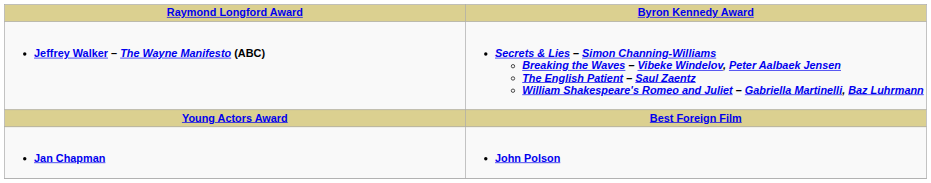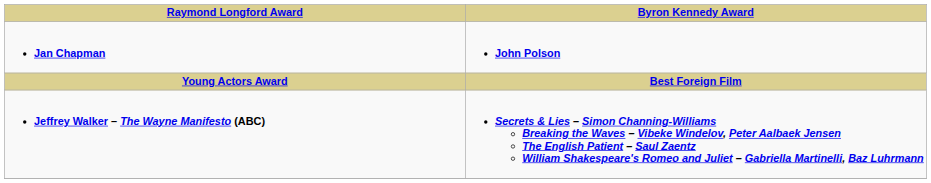 <table class=wikitable style="width="100%">
 <tr>
 <th style="background:#DBD090;" ! width="50%"><a href='#'>Raymond Longford Award</a></th>
 <th style="background:#DBD090;" ! width="50%"><a href='#'>Byron Kennedy Award</a></th>
 </tr>
 <tr>
-<td valign="top"><br><ul><li><strong><a href='#'>Jeffrey Walker</a> – <em><a href='#'>The Wayne Manifesto</a></em> (ABC)</strong></li></ul></td>
-<td valign="top"><br><ul><li><strong><em><a href='#'>Secrets & Lies</a><em> – <a href='#'>Simon Channing-Williams</a><strong><ul><li></em><a href='#'>Breaking the Waves</a><em> – <a href='#'>Vibeke Windelov</a>, <a href='#'>Peter Aalbaek Jensen</a></li><li></em><a href='#'>The English Patient</a><em> – <a href='#'>Saul Zaentz</a></li><li></em><a href='#'>William Shakespeare's Romeo and Juliet</a><em> – <a href='#'>Gabriella Martinelli</a>, <a href='#'>Baz Luhrmann</a></li></ul></li></ul></td>
+<td valign="top"><br><ul><li><strong><a href='#'>Jan Chapman</a></strong></li></ul></td>
+<td valign="top"><br><ul><li><strong><a href='#'>John Polson</a></strong></li></ul></td>
 </tr>
 <tr>
 <th style="background:#DBD090;" ! width="50%"><a href='#'>Young Actors Award</a></th>
 <th style="background:#DBD090;" ! width="50%"><a href='#'>Best Foreign Film</a></th>
 </tr>
 <tr>
-<td valign="top"><br><ul><li><strong><a href='#'>Jan Chapman</a></strong></li></ul></td>
-<td valign="top"><br><ul><li><strong><a href='#'>John Polson</a></strong></li></ul></td>
+<td valign="top"><br><ul><li><strong><a href='#'>Jeffrey Walker</a> – <em><a href='#'>The Wayne Manifesto</a></em> (ABC)</strong></li></ul></td>
+<td valign="top"><br><ul><li><strong><em><a href='#'>Secrets & Lies</a><em> – <a href='#'>Simon Channing-Williams</a><strong><ul><li></em><a href='#'>Breaking the Waves</a><em> – <a href='#'>Vibeke Windelov</a>, <a href='#'>Peter Aalbaek Jensen</a></li><li></em><a href='#'>The English Patient</a><em> – <a href='#'>Saul Zaentz</a></li><li></em><a href='#'>William Shakespeare's Romeo and Juliet</a><em> – <a href='#'>Gabriella Martinelli</a>, <a href='#'>Baz Luhrmann</a></li></ul></li></ul></td>
 </tr>
 <tr>
 </tr>
 </table>
